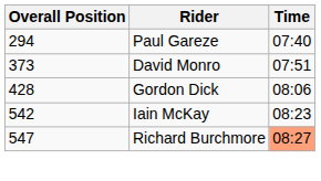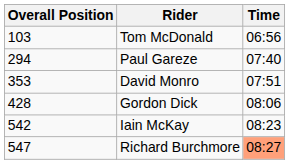 <table class="wikitable">
 <tr>
 <th>Overall Position</th>
 <th>Rider</th>
 <th>Time</th>
 </tr>
 <tr>
+<td>103</td>
+<td>Tom McDonald</td>
+<td>06:56</td>
+</tr>
+<tr>
 <td>294</td>
 <td>Paul Gareze</td>
 <td>07:40</td>
 </tr>
 <tr>
-<td>373</td>
+<td>353</td>
 <td>David Monro</td>
 <td>07:51</td>
 </tr>
 <tr>
 <td>428</td>
 <td>Gordon Dick</td>
 <td>08:06</td>
 </tr>
 <tr>
 <td>542</td>
 <td>Iain McKay</td>
 <td>08:23</td>
 </tr>
 <tr>
 <td>547</td>
 <td>Richard Burchmore</td>
 <td style="background: lightsalmon;">08:27</td>
 </tr>
 </table>
